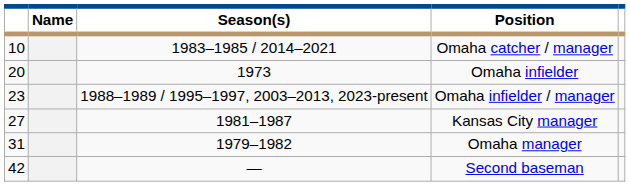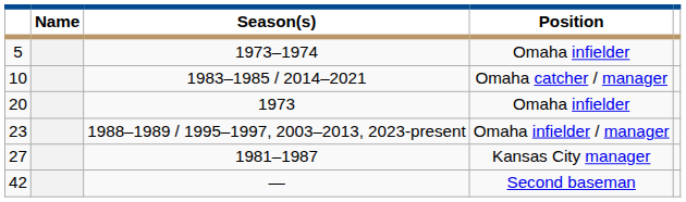 <table class="wikitable sortable plainrowheaders" style="text-align:center">
 <tr>
 <th scope="col" style="background-color:#ffffff; border-top:#004A8D 5px solid; border-bottom:#B9976A 5px solid"></th>
 <th scope="col" style="background-color:#ffffff; border-top:#004A8D 5px solid; border-bottom:#B9976A 5px solid">Name</th>
 <th scope="col" style="background-color:#ffffff; border-top:#004A8D 5px solid; border-bottom:#B9976A 5px solid">Season(s)</th>
 <th scope="col" style="background-color:#ffffff; border-top:#004A8D 5px solid; border-bottom:#B9976A 5px solid">Position</th>
 <th scope="col" class="unsortable" style="background-color:#ffffff; border-top:#004A8D 5px solid; border-bottom:#B9976A 5px solid"></th>
+</tr>
+<tr>
+<td>5</td>
+<th scope="row" style="text-align:center"></th>
+<td>1973–1974</td>
+<td>Omaha <a href='#'>infielder</a></td>
+<td></td>
 </tr>
 <tr>
 <td>10</td>
 <th scope="row" style="text-align:center"></th>
 <td>1983–1985 / 2014–2021</td>
 <td>Omaha <a href='#'>catcher</a> / <a href='#'>manager</a></td>
 <td></td>
 </tr>
 <tr>
 <td>20</td>
 <th scope="row" style="text-align:center"></th>
 <td>1973</td>
 <td>Omaha <a href='#'>infielder</a></td>
 <td></td>
 </tr>
 <tr>
 <td>23</td>
 <th scope="row" style="text-align:center"></th>
 <td>1988–1989 / 1995–1997, 2003–2013, 2023-present</td>
 <td>Omaha <a href='#'>infielder</a> / <a href='#'>manager</a></td>
 <td></td>
 </tr>
 <tr>
 <td>27</td>
 <th scope="row" style="text-align:center"></th>
 <td>1981–1987</td>
 <td>Kansas City <a href='#'>manager</a></td>
 <td></td>
 </tr>
 <tr>
-<td>31</td>
-<th scope="row" style="text-align:center"></th>
-<td>1979–1982</td>
-<td>Omaha <a href='#'>manager</a></td>
-<td></td>
-</tr>
-<tr>
 <td>42</td>
 <th scope="row" style="text-align:center"></th>
 <td>—</td>
 <td><a href='#'>Second baseman</a></td>
 <td></td>
 </tr>
 </table>
